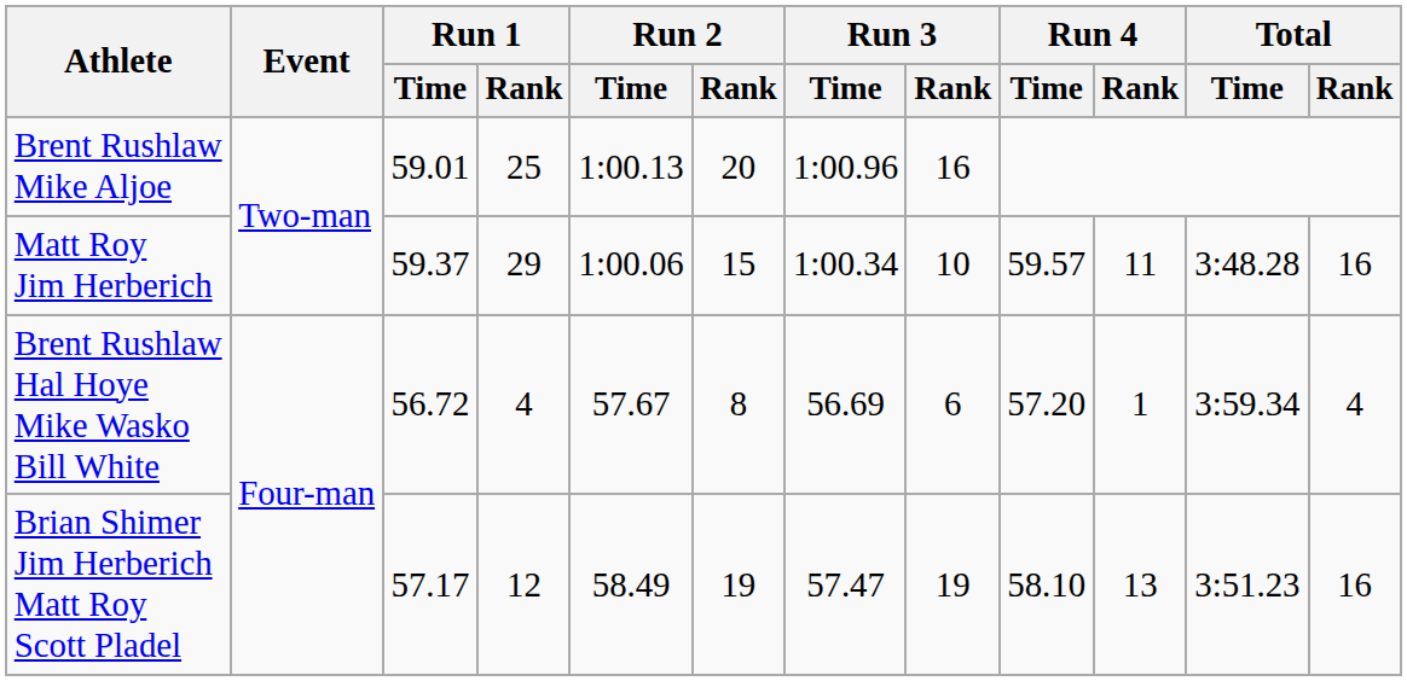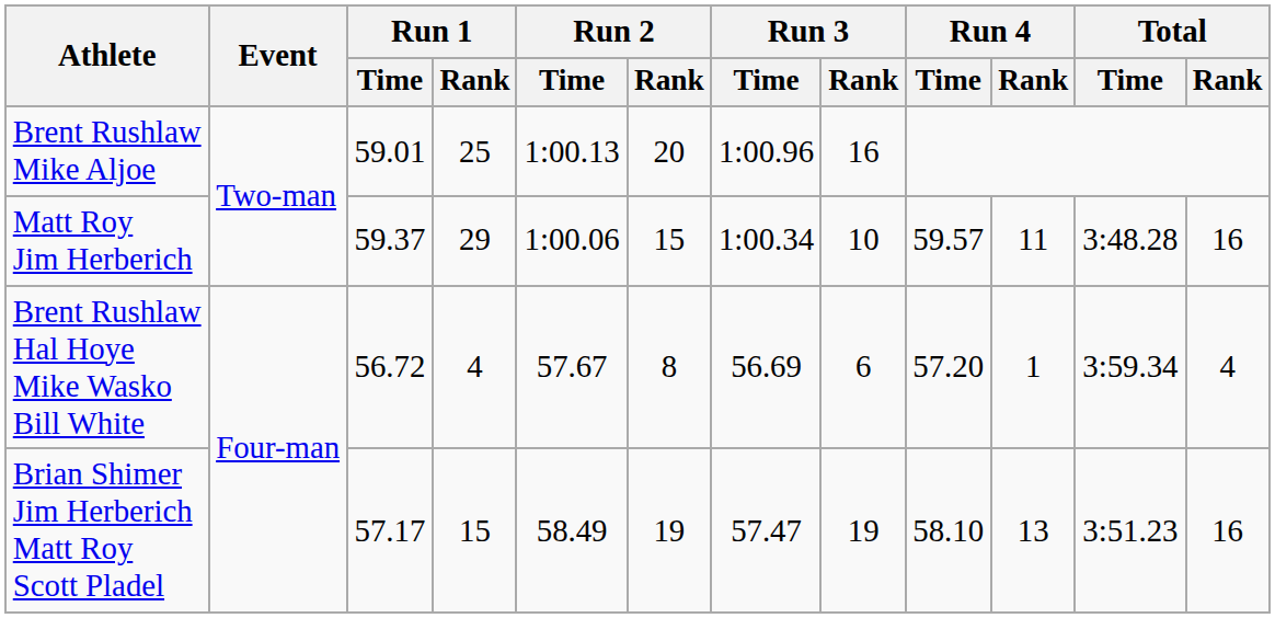 <table class=wikitable style=font-size:90%;text-align:center>
 <tr>
 <th rowspan=2>Athlete</th>
 <th rowspan=2>Event</th>
 <th colspan=2>Run 1</th>
 <th colspan=2>Run 2</th>
 <th colspan=2>Run 3</th>
 <th colspan=2>Run 4</th>
 <th colspan=2>Total</th>
 </tr>
 <tr style=font-size:95%>
 <th>Time</th>
 <th>Rank</th>
 <th>Time</th>
 <th>Rank</th>
 <th>Time</th>
 <th>Rank</th>
 <th>Time</th>
 <th>Rank</th>
 <th>Time</th>
 <th>Rank</th>
 </tr>
 <tr>
 <td align=left><a href='#'>Brent Rushlaw</a><br><a href='#'>Mike Aljoe</a></td>
 <td align=left rowspan=2><a href='#'>Two-man</a></td>
 <td>59.01</td>
 <td>25</td>
 <td>1:00.13</td>
 <td>20</td>
 <td>1:00.96</td>
 <td>16</td>
 <td colspan=4></td>
 </tr>
 <tr>
 <td align=left><a href='#'>Matt Roy</a><br><a href='#'>Jim Herberich</a></td>
 <td>59.37</td>
 <td>29</td>
 <td>1:00.06</td>
 <td>15</td>
 <td>1:00.34</td>
 <td>10</td>
 <td>59.57</td>
 <td>11</td>
 <td>3:48.28</td>
 <td>16</td>
 </tr>
 <tr>
 <td align=left><a href='#'>Brent Rushlaw</a><br><a href='#'>Hal Hoye</a><br><a href='#'>Mike Wasko</a><br><a href='#'>Bill White</a></td>
 <td align=left rowspan=2><a href='#'>Four-man</a></td>
 <td>56.72</td>
 <td>4</td>
 <td>57.67</td>
 <td>8</td>
 <td>56.69</td>
 <td>6</td>
 <td>57.20</td>
 <td>1</td>
 <td>3:59.34</td>
 <td>4</td>
 </tr>
 <tr>
 <td align=left><a href='#'>Brian Shimer</a><br><a href='#'>Jim Herberich</a><br><a href='#'>Matt Roy</a><br><a href='#'>Scott Pladel</a></td>
 <td>57.17</td>
-<td>12</td>
+<td>15</td>
 <td>58.49</td>
 <td>19</td>
 <td>57.47</td>
 <td>19</td>
 <td>58.10</td>
 <td>13</td>
 <td>3:51.23</td>
 <td>16</td>
 </tr>
 </table>
